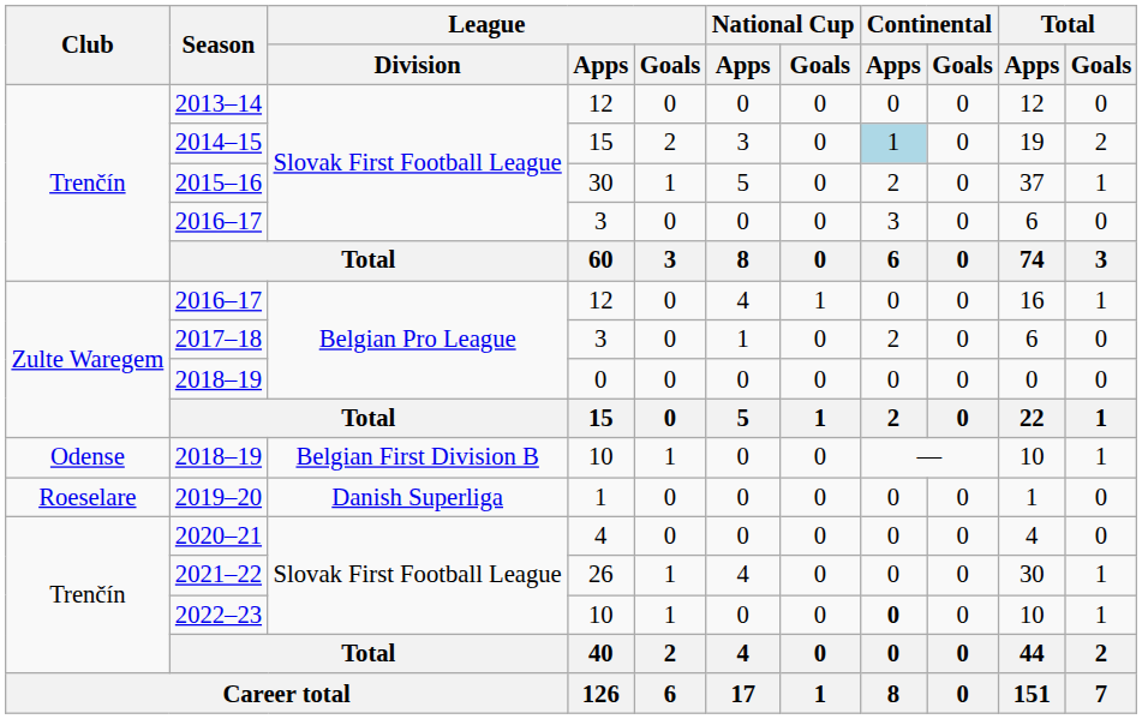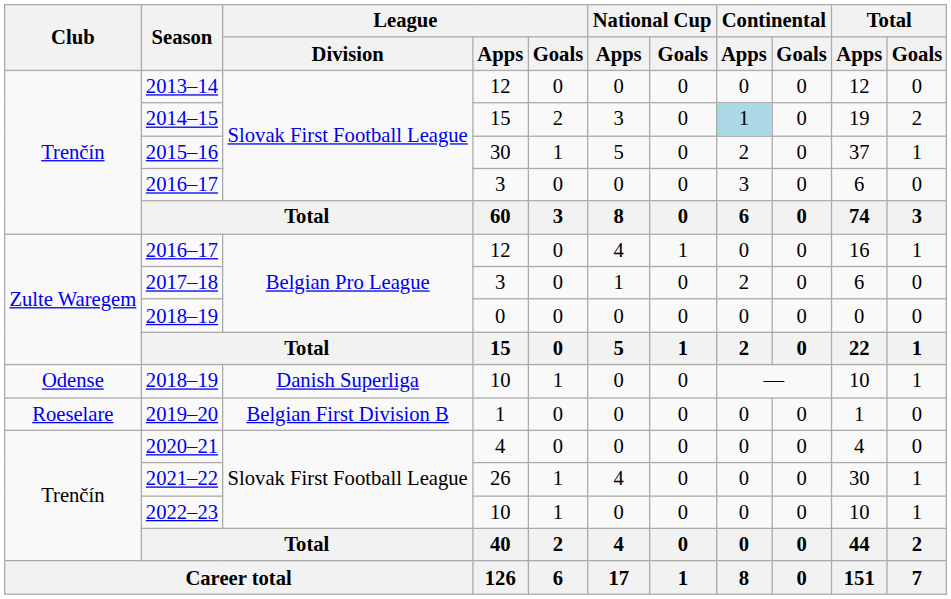 <table class="wikitable", style="text-align:center">
 <tr>
 <th rowspan="2">Club</th>
 <th rowspan="2">Season</th>
 <th colspan="3">League</th>
 <th colspan="2">National Cup</th>
 <th colspan="2">Continental</th>
 <th colspan="2">Total</th>
 </tr>
 <tr>
 <th>Division</th>
 <th>Apps</th>
 <th>Goals</th>
 <th>Apps</th>
 <th>Goals</th>
 <th>Apps</th>
 <th>Goals</th>
 <th>Apps</th>
 <th>Goals</th>
 </tr>
 <tr>
 <td rowspan="5"><a href='#'>Trenčín</a></td>
 <td><a href='#'>2013–14</a></td>
 <td rowspan="4"><a href='#'>Slovak First Football League</a></td>
 <td>12</td>
 <td>0</td>
 <td>0</td>
 <td>0</td>
 <td>0</td>
 <td>0</td>
 <td>12</td>
 <td>0</td>
 </tr>
 <tr>
 <td><a href='#'>2014–15</a></td>
 <td>15</td>
 <td>2</td>
 <td>3</td>
 <td>0</td>
 <td style="background: lightblue;">1</td>
 <td>0</td>
 <td>19</td>
 <td>2</td>
 </tr>
 <tr>
 <td><a href='#'>2015–16</a></td>
 <td>30</td>
 <td>1</td>
 <td>5</td>
 <td>0</td>
 <td>2</td>
 <td>0</td>
 <td>37</td>
 <td>1</td>
 </tr>
 <tr>
 <td><a href='#'>2016–17</a></td>
 <td>3</td>
 <td>0</td>
 <td>0</td>
 <td>0</td>
 <td>3</td>
 <td>0</td>
 <td>6</td>
 <td>0</td>
 </tr>
 <tr>
 <th colspan="2">Total</th>
 <th>60</th>
 <th>3</th>
 <th>8</th>
 <th>0</th>
 <th>6</th>
 <th>0</th>
 <th>74</th>
 <th>3</th>
 </tr>
 <tr>
 <td rowspan="4"><a href='#'>Zulte Waregem</a></td>
 <td><a href='#'>2016–17</a></td>
 <td rowspan="3"><a href='#'>Belgian Pro League</a></td>
 <td>12</td>
 <td>0</td>
 <td>4</td>
 <td>1</td>
 <td>0</td>
 <td>0</td>
 <td>16</td>
 <td>1</td>
 </tr>
 <tr>
 <td><a href='#'>2017–18</a></td>
 <td>3</td>
 <td>0</td>
 <td>1</td>
 <td>0</td>
 <td>2</td>
 <td>0</td>
 <td>6</td>
 <td>0</td>
 </tr>
 <tr>
 <td><a href='#'>2018–19</a></td>
 <td>0</td>
 <td>0</td>
 <td>0</td>
 <td>0</td>
 <td>0</td>
 <td>0</td>
 <td>0</td>
 <td>0</td>
 </tr>
 <tr>
 <th colspan="2">Total</th>
 <th>15</th>
 <th>0</th>
 <th>5</th>
 <th>1</th>
 <th>2</th>
 <th>0</th>
 <th>22</th>
 <th>1</th>
 </tr>
 <tr>
 <td><a href='#'>Odense</a></td>
 <td><a href='#'>2018–19</a></td>
-<td><a href='#'>Belgian First Division B</a></td>
+<td><a href='#'>Danish Superliga</a></td>
 <td>10</td>
 <td>1</td>
 <td>0</td>
 <td>0</td>
 <td colspan="2">—</td>
 <td>10</td>
 <td>1</td>
 </tr>
 <tr>
 <td><a href='#'>Roeselare</a></td>
 <td><a href='#'>2019–20</a></td>
-<td><a href='#'>Danish Superliga</a></td>
+<td><a href='#'>Belgian First Division B</a></td>
 <td>1</td>
 <td>0</td>
 <td>0</td>
 <td>0</td>
 <td>0</td>
 <td>0</td>
 <td>1</td>
 <td>0</td>
 </tr>
 <tr>
 <td rowspan="4">Trenčín</td>
 <td><a href='#'>2020–21</a></td>
 <td rowspan="3">Slovak First Football League</td>
 <td>4</td>
 <td>0</td>
 <td>0</td>
 <td>0</td>
 <td>0</td>
 <td>0</td>
 <td>4</td>
 <td>0</td>
 </tr>
 <tr>
 <td><a href='#'>2021–22</a></td>
 <td>26</td>
 <td>1</td>
 <td>4</td>
 <td>0</td>
 <td>0</td>
 <td>0</td>
 <td>30</td>
 <td>1</td>
 </tr>
 <tr>
 <td><a href='#'>2022–23</a></td>
 <td>10</td>
 <td>1</td>
 <td>0</td>
 <td>0</td>
-<td><strong>0</strong></td>
+<td>0</td>
 <td>0</td>
 <td>10</td>
 <td>1</td>
 </tr>
 <tr>
 <th colspan="2">Total</th>
 <th>40</th>
 <th>2</th>
 <th>4</th>
 <th>0</th>
 <th>0</th>
 <th>0</th>
 <th>44</th>
 <th>2</th>
 </tr>
 <tr>
 <th colspan="3">Career total</th>
 <th>126</th>
 <th>6</th>
 <th>17</th>
 <th>1</th>
 <th>8</th>
 <th>0</th>
 <th>151</th>
 <th>7</th>
 </tr>
 </table>
